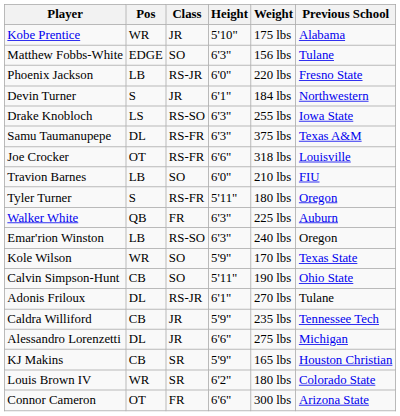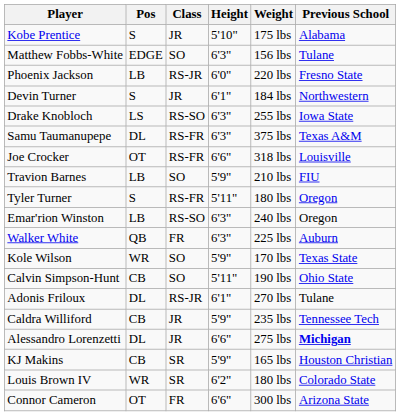 <table class="wikitable">
 <tr>
 <th>Player</th>
 <th>Pos</th>
 <th>Class</th>
 <th>Height</th>
 <th>Weight</th>
 <th>Previous School</th>
 </tr>
 <tr>
 <td><a href='#'>Kobe Prentice</a></td>
-<td>WR</td>
+<td>S</td>
 <td>JR</td>
 <td>5'10"</td>
 <td>175 lbs</td>
 <td><a href='#'>Alabama</a></td>
 </tr>
 <tr>
 <td>Matthew Fobbs-White</td>
 <td>EDGE</td>
 <td>SO</td>
 <td>6'3"</td>
 <td>156 lbs</td>
 <td><a href='#'>Tulane</a></td>
 </tr>
 <tr>
 <td>Phoenix Jackson</td>
 <td>LB</td>
 <td>RS-JR</td>
 <td>6'0"</td>
 <td>220 lbs</td>
 <td><a href='#'>Fresno State</a></td>
 </tr>
 <tr>
 <td>Devin Turner</td>
 <td>S</td>
 <td>JR</td>
 <td>6'1"</td>
 <td>184 lbs</td>
 <td><a href='#'>Northwestern</a></td>
 </tr>
 <tr>
 <td>Drake Knobloch</td>
 <td>LS</td>
 <td>RS-SO</td>
 <td>6'3"</td>
 <td>255 lbs</td>
 <td><a href='#'>Iowa State</a></td>
 </tr>
 <tr>
 <td>Samu Taumanupepe</td>
 <td>DL</td>
 <td>RS-FR</td>
 <td>6'3"</td>
 <td>375 lbs</td>
 <td><a href='#'>Texas A&M</a></td>
 </tr>
 <tr>
 <td>Joe Crocker</td>
 <td>OT</td>
 <td>RS-FR</td>
 <td>6'6"</td>
 <td>318 lbs</td>
 <td><a href='#'>Louisville</a></td>
 </tr>
 <tr>
 <td>Travion Barnes</td>
 <td>LB</td>
 <td>SO</td>
-<td>6'0"</td>
+<td>5'9"</td>
 <td>210 lbs</td>
 <td><a href='#'>FIU</a></td>
 </tr>
 <tr>
 <td>Tyler Turner</td>
 <td>S</td>
 <td>RS-FR</td>
 <td>5'11"</td>
 <td>180 lbs</td>
 <td><a href='#'>Oregon</a></td>
 </tr>
 <tr>
+<td>Emar'rion Winston</td>
+<td>LB</td>
+<td>RS-SO</td>
+<td>6'3"</td>
+<td>240 lbs</td>
+<td>Oregon</td>
+</tr>
+<tr>
 <td><a href='#'>Walker White</a></td>
 <td>QB</td>
 <td>FR</td>
 <td>6'3"</td>
 <td>225 lbs</td>
 <td><a href='#'>Auburn</a></td>
-</tr>
-<tr>
-<td>Emar'rion Winston</td>
-<td>LB</td>
-<td>RS-SO</td>
-<td>6'3"</td>
-<td>240 lbs</td>
-<td>Oregon</td>
 </tr>
 <tr>
 <td>Kole Wilson</td>
 <td>WR</td>
 <td>SO</td>
 <td>5'9"</td>
 <td>170 lbs</td>
 <td><a href='#'>Texas State</a></td>
 </tr>
 <tr>
 <td>Calvin Simpson-Hunt</td>
 <td>CB</td>
 <td>SO</td>
 <td>5'11"</td>
 <td>190 lbs</td>
 <td><a href='#'>Ohio State</a></td>
 </tr>
 <tr>
 <td>Adonis Friloux</td>
 <td>DL</td>
 <td>RS-JR</td>
 <td>6'1"</td>
 <td>270 lbs</td>
 <td>Tulane</td>
 </tr>
 <tr>
 <td>Caldra Williford</td>
 <td>CB</td>
 <td>JR</td>
 <td>5'9"</td>
 <td>235 lbs</td>
 <td><a href='#'>Tennessee Tech</a></td>
 </tr>
 <tr>
 <td>Alessandro Lorenzetti</td>
 <td>DL</td>
 <td>JR</td>
 <td>6'6"</td>
 <td>275 lbs</td>
-<td><a href='#'>Michigan</a></td>
+<td><strong><a href='#'>Michigan</a></strong></td>
 </tr>
 <tr>
 <td>KJ Makins</td>
 <td>CB</td>
 <td>SR</td>
 <td>5'9"</td>
 <td>165 lbs</td>
 <td><a href='#'>Houston Christian</a></td>
 </tr>
 <tr>
 <td>Louis Brown IV</td>
 <td>WR</td>
 <td>SR</td>
 <td>6'2"</td>
 <td>180 lbs</td>
 <td><a href='#'>Colorado State</a></td>
 </tr>
 <tr>
 <td>Connor Cameron</td>
 <td>OT</td>
 <td>FR</td>
 <td>6'6"</td>
 <td>300 lbs</td>
 <td><a href='#'>Arizona State</a></td>
 </tr>
 </table>
